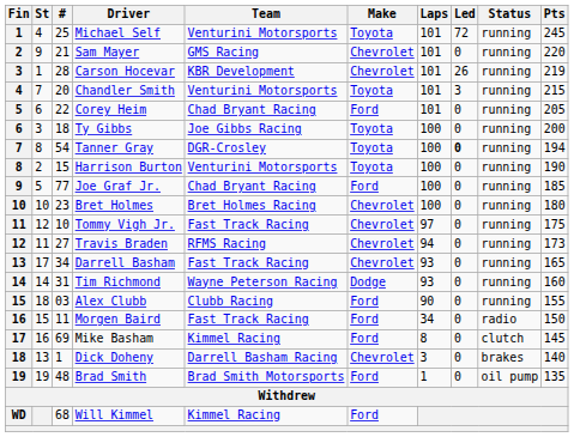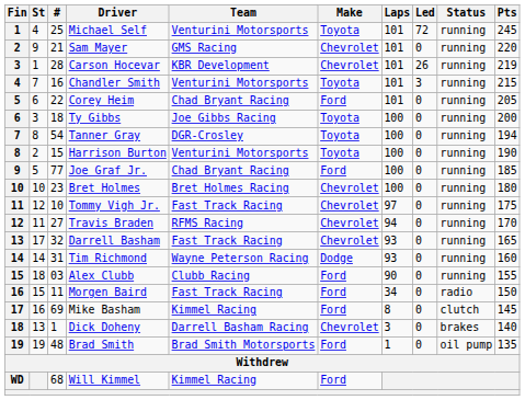 <table class="wikitable" style="font-size:95%">
 <tr>
 <th>Fin</th>
 <th>St</th>
 <th>#</th>
 <th>Driver</th>
 <th>Team</th>
 <th>Make</th>
 <th>Laps</th>
 <th>Led</th>
 <th>Status</th>
 <th>Pts</th>
 </tr>
 <tr>
 <th>1</th>
 <td>4</td>
 <td>25</td>
 <td><a href='#'>Michael Self</a></td>
 <td><a href='#'>Venturini Motorsports</a></td>
 <td><a href='#'>Toyota</a></td>
 <td>101</td>
 <td>72</td>
 <td>running</td>
 <td>245</td>
 </tr>
 <tr>
 <th>2</th>
 <td>9</td>
 <td>21</td>
 <td><a href='#'>Sam Mayer</a></td>
 <td><a href='#'>GMS Racing</a></td>
 <td><a href='#'>Chevrolet</a></td>
 <td>101</td>
 <td>0</td>
 <td>running</td>
 <td>220</td>
 </tr>
 <tr>
 <th>3</th>
 <td>1</td>
 <td>28</td>
 <td><a href='#'>Carson Hocevar</a></td>
 <td><a href='#'>KBR Development</a></td>
 <td><a href='#'>Chevrolet</a></td>
 <td>101</td>
 <td>26</td>
 <td>running</td>
 <td>219</td>
 </tr>
 <tr>
 <th>4</th>
 <td>7</td>
-<td>20</td>
+<td>16</td>
 <td><a href='#'>Chandler Smith</a></td>
 <td><a href='#'>Venturini Motorsports</a></td>
 <td><a href='#'>Toyota</a></td>
 <td>101</td>
 <td>3</td>
 <td>running</td>
 <td>215</td>
 </tr>
 <tr>
 <th>5</th>
 <td>6</td>
 <td>22</td>
 <td><a href='#'>Corey Heim</a></td>
 <td><a href='#'>Chad Bryant Racing</a></td>
 <td><a href='#'>Ford</a></td>
 <td>101</td>
 <td>0</td>
 <td>running</td>
 <td>205</td>
 </tr>
 <tr>
 <th>6</th>
 <td>3</td>
 <td>18</td>
 <td><a href='#'>Ty Gibbs</a></td>
 <td><a href='#'>Joe Gibbs Racing</a></td>
 <td><a href='#'>Toyota</a></td>
 <td>100</td>
 <td>0</td>
 <td>running</td>
 <td>200</td>
 </tr>
 <tr>
 <th>7</th>
 <td>8</td>
 <td>54</td>
 <td><a href='#'>Tanner Gray</a></td>
 <td><a href='#'>DGR-Crosley</a></td>
 <td><a href='#'>Toyota</a></td>
 <td>100</td>
-<td><strong>0</strong></td>
+<td>0</td>
 <td>running</td>
 <td>194</td>
 </tr>
 <tr>
 <th>8</th>
 <td>2</td>
 <td>15</td>
 <td><a href='#'>Harrison Burton</a></td>
 <td><a href='#'>Venturini Motorsports</a></td>
 <td><a href='#'>Toyota</a></td>
 <td>100</td>
 <td>0</td>
 <td>running</td>
 <td>190</td>
 </tr>
 <tr>
 <th>9</th>
 <td>5</td>
 <td>77</td>
 <td><a href='#'>Joe Graf Jr.</a></td>
 <td><a href='#'>Chad Bryant Racing</a></td>
 <td><a href='#'>Ford</a></td>
 <td>100</td>
 <td>0</td>
 <td>running</td>
 <td>185</td>
 </tr>
 <tr>
 <th>10</th>
 <td>10</td>
 <td>23</td>
 <td><a href='#'>Bret Holmes</a></td>
 <td><a href='#'>Bret Holmes Racing</a></td>
 <td><a href='#'>Chevrolet</a></td>
 <td>100</td>
 <td>0</td>
 <td>running</td>
 <td>180</td>
 </tr>
 <tr>
 <th>11</th>
 <td>12</td>
 <td>10</td>
 <td><a href='#'>Tommy Vigh Jr.</a></td>
 <td><a href='#'>Fast Track Racing</a></td>
 <td><a href='#'>Chevrolet</a></td>
 <td>97</td>
 <td>0</td>
 <td>running</td>
 <td>175</td>
 </tr>
 <tr>
 <th>12</th>
 <td>11</td>
 <td>27</td>
 <td><a href='#'>Travis Braden</a></td>
 <td><a href='#'>RFMS Racing</a></td>
 <td><a href='#'>Chevrolet</a></td>
 <td>94</td>
 <td>0</td>
 <td>running</td>
-<td>173</td>
+<td>170</td>
 </tr>
 <tr>
 <th>13</th>
 <td>17</td>
-<td>34</td>
+<td>32</td>
 <td><a href='#'>Darrell Basham</a></td>
 <td><a href='#'>Fast Track Racing</a></td>
 <td><a href='#'>Chevrolet</a></td>
 <td>93</td>
 <td>0</td>
 <td>running</td>
 <td>165</td>
 </tr>
 <tr>
 <th>14</th>
 <td>14</td>
 <td>31</td>
 <td><a href='#'>Tim Richmond</a></td>
 <td><a href='#'>Wayne Peterson Racing</a></td>
 <td><a href='#'>Dodge</a></td>
 <td>93</td>
 <td>0</td>
 <td>running</td>
 <td>160</td>
 </tr>
 <tr>
 <th>15</th>
 <td>18</td>
 <td>03</td>
 <td><a href='#'>Alex Clubb</a></td>
 <td><a href='#'>Clubb Racing</a></td>
 <td><a href='#'>Ford</a></td>
 <td>90</td>
 <td>0</td>
 <td>running</td>
 <td>155</td>
 </tr>
 <tr>
 <th>16</th>
 <td>15</td>
 <td>11</td>
 <td><a href='#'>Morgen Baird</a></td>
 <td><a href='#'>Fast Track Racing</a></td>
 <td><a href='#'>Ford</a></td>
 <td>34</td>
 <td>0</td>
 <td>radio</td>
 <td>150</td>
 </tr>
 <tr>
 <th>17</th>
 <td>16</td>
 <td>69</td>
 <td>Mike Basham</td>
 <td><a href='#'>Kimmel Racing</a></td>
 <td><a href='#'>Ford</a></td>
 <td>8</td>
 <td>0</td>
 <td>clutch</td>
 <td>145</td>
 </tr>
 <tr>
 <th>18</th>
 <td>13</td>
 <td>1</td>
 <td><a href='#'>Dick Doheny</a></td>
 <td><a href='#'>Darrell Basham Racing</a></td>
 <td><a href='#'>Chevrolet</a></td>
 <td>3</td>
 <td>0</td>
 <td>brakes</td>
 <td>140</td>
 </tr>
 <tr>
 <th>19</th>
 <td>19</td>
 <td>48</td>
 <td><a href='#'>Brad Smith</a></td>
 <td><a href='#'>Brad Smith Motorsports</a></td>
 <td><a href='#'>Ford</a></td>
 <td>1</td>
 <td>0</td>
 <td>oil pump</td>
 <td>135</td>
 </tr>
 <tr>
 <th colspan="10">Withdrew</th>
 </tr>
 <tr>
 <th>WD</th>
 <th></th>
 <td>68</td>
 <td><a href='#'>Will Kimmel</a></td>
 <td><a href='#'>Kimmel Racing</a></td>
 <td><a href='#'>Ford</a></td>
 <th colspan="4"></th>
 </tr>
 <tr>
 <th colspan="10"></th>
 </tr>
 </table>
